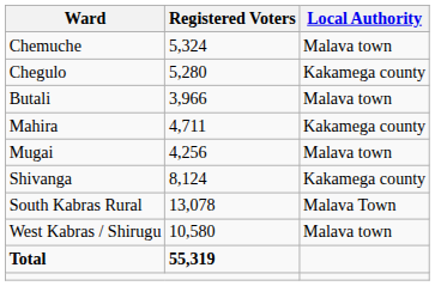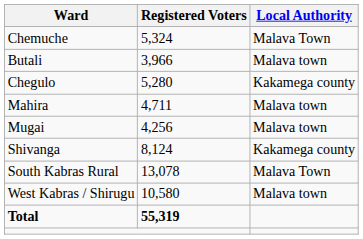 <table class="wikitable">
 <tr>
 <th>Ward</th>
 <th>Registered Voters</th>
 <th><a href='#'>Local Authority</a></th>
 </tr>
 <tr>
 <td>Chemuche</td>
 <td>5,324</td>
+<td>Malava Town</td>
+</tr>
+<tr>
+<td>Butali</td>
+<td>3,966</td>
 <td>Malava town</td>
 </tr>
 <tr>
 <td>Chegulo</td>
 <td>5,280</td>
 <td>Kakamega county</td>
 </tr>
 <tr>
-<td>Butali</td>
-<td>3,966</td>
-<td>Malava town</td>
-</tr>
-<tr>
 <td>Mahira</td>
 <td>4,711</td>
-<td>Kakamega county</td>
+<td>Malava town</td>
 </tr>
 <tr>
 <td>Mugai</td>
 <td>4,256</td>
 <td>Malava town</td>
 </tr>
 <tr>
 <td>Shivanga</td>
 <td>8,124</td>
 <td>Kakamega county</td>
 </tr>
 <tr>
 <td>South Kabras Rural</td>
 <td>13,078</td>
 <td>Malava Town</td>
 </tr>
 <tr>
 <td>West Kabras / Shirugu</td>
 <td>10,580</td>
 <td>Malava town</td>
 </tr>
 <tr>
 <td><strong>Total</strong></td>
 <td><strong>55,319</strong></td>
 <td></td>
 </tr>
 <tr>
 <td colspan="2"></td>
 </tr>
 </table>
